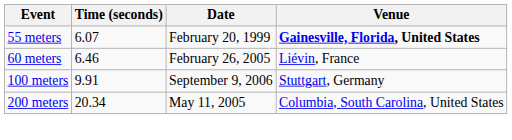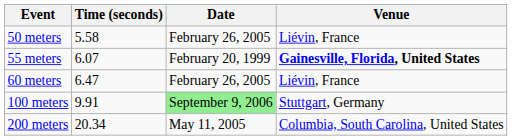 <table class="wikitable">
 <tr>
 <th>Event</th>
 <th>Time (seconds)</th>
 <th>Date</th>
 <th>Venue</th>
+</tr>
+<tr>
+<td><a href='#'>50 meters</a></td>
+<td>5.58</td>
+<td>February 26, 2005</td>
+<td><a href='#'>Liévin</a>, France</td>
 </tr>
 <tr>
 <td><a href='#'>55 meters</a></td>
 <td>6.07</td>
 <td>February 20, 1999</td>
 <td><strong><a href='#'>Gainesville, Florida</a>, United States</strong></td>
 </tr>
 <tr>
 <td><a href='#'>60 meters</a></td>
-<td>6.46</td>
+<td>6.47</td>
 <td>February 26, 2005</td>
 <td><a href='#'>Liévin</a>, France</td>
 </tr>
 <tr>
 <td><a href='#'>100 meters</a></td>
 <td>9.91</td>
-<td>September 9, 2006</td>
+<td style="background: lightgreen;">September 9, 2006</td>
 <td><a href='#'>Stuttgart</a>, Germany</td>
 </tr>
 <tr>
 <td><a href='#'>200 meters</a></td>
 <td>20.34</td>
 <td>May 11, 2005</td>
 <td><a href='#'>Columbia, South Carolina</a>, United States</td>
 </tr>
 </table>
